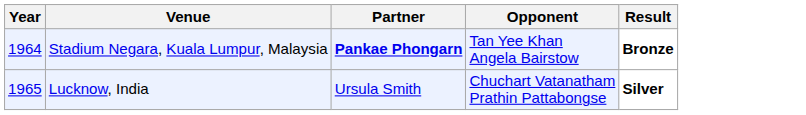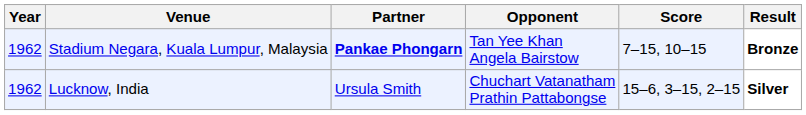 <table class="sortable wikitable" style="font-size: 90%;">
 <tr>
 <th>Year</th>
 <th>Venue</th>
 <th>Partner</th>
 <th>Opponent</th>
+<th>Score</th>
 <th>Result</th>
 </tr>
 <tr style="background:#ECF2FF">
-<td align="center"><a href='#'>1964</a></td>
+<td align="center"><a href='#'>1962</a></td>
 <td align="left"><a href='#'>Stadium Negara</a>, <a href='#'>Kuala Lumpur</a>, Malaysia</td>
 <td align="left"><strong> <a href='#'>Pankae Phongarn</a></strong></td>
 <td align="left"> <a href='#'>Tan Yee Khan</a><br> <a href='#'>Angela Bairstow</a></td>
+<td align="left">7–15, 10–15</td>
 <td style="text-align:left; background:white"> <strong>Bronze</strong></td>
 </tr>
 <tr style="background:#ECF2FF">
-<td align="center"><a href='#'>1965</a></td>
+<td align="center"><a href='#'>1962</a></td>
 <td align="left"><a href='#'>Lucknow</a>, India</td>
 <td align="left"> <a href='#'>Ursula Smith</a></td>
 <td align="left"> <a href='#'>Chuchart Vatanatham</a><br> <a href='#'>Prathin Pattabongse</a></td>
+<td align="left">15–6, 3–15, 2–15</td>
 <td style="text-align:left; background:white"> <strong>Silver</strong></td>
 </tr>
 </table>
